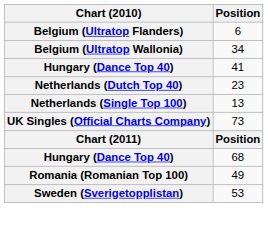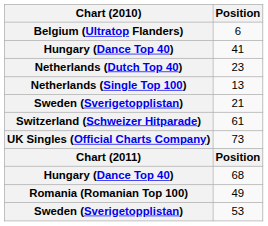 <table class="wikitable sortable plainrowheaders">
 <tr>
 <th scope="col">Chart (2010)</th>
 <th scope="col">Position</th>
 </tr>
 <tr>
 <th scope="row">Belgium (<a href='#'>Ultratop</a> Flanders)</th>
 <td align="center">6</td>
-</tr>
-<tr>
-<th scope="row">Belgium (<a href='#'>Ultratop</a> Wallonia)</th>
-<td align="center">34</td>
 </tr>
 <tr>
 <th scope="row">Hungary (<a href='#'>Dance Top 40</a>)</th>
 <td align="center">41</td>
 </tr>
 <tr>
 <th scope="row">Netherlands (<a href='#'>Dutch Top 40</a>)</th>
 <td align="center">23</td>
 </tr>
 <tr>
 <th scope="row">Netherlands (<a href='#'>Single Top 100</a>)</th>
 <td align="center">13</td>
+</tr>
+<tr>
+<th scope="row">Sweden (<a href='#'>Sverigetopplistan</a>)</th>
+<td align="center">21</td>
+</tr>
+<tr>
+<th scope="row">Switzerland (<a href='#'>Schweizer Hitparade</a>)</th>
+<td align="center">61</td>
 </tr>
 <tr>
 <th scope="row">UK Singles (<a href='#'>Official Charts Company</a>)</th>
 <td align="center">73</td>
 </tr>
 <tr>
 <th scope="col">Chart (2011)</th>
 <th scope="col">Position</th>
 </tr>
 <tr>
 <th scope="row">Hungary (<a href='#'>Dance Top 40</a>)</th>
 <td align="center">68</td>
 </tr>
 <tr>
 <th scope="row">Romania (Romanian Top 100)</th>
 <td align="center">49</td>
 </tr>
 <tr>
 <th scope="row">Sweden (<a href='#'>Sverigetopplistan</a>)</th>
 <td align="center">53</td>
 </tr>
 </table>
